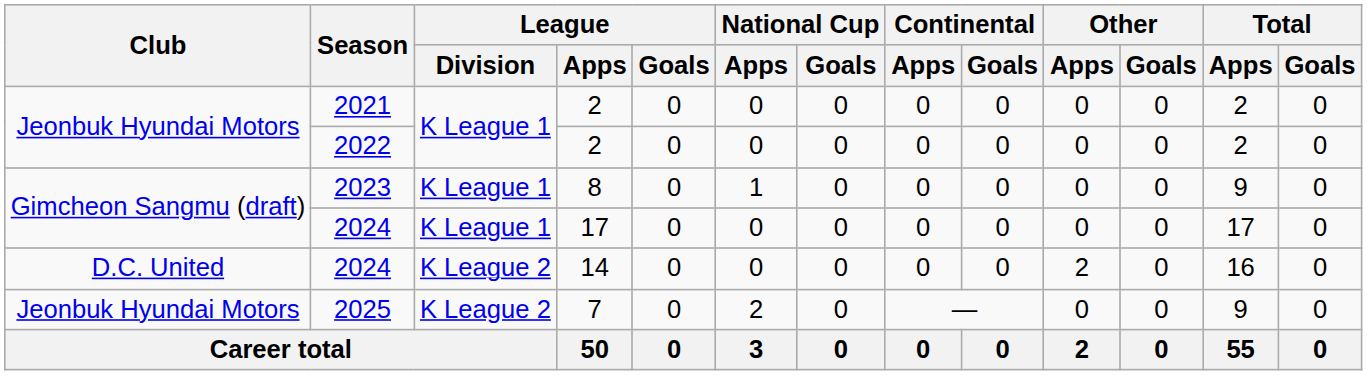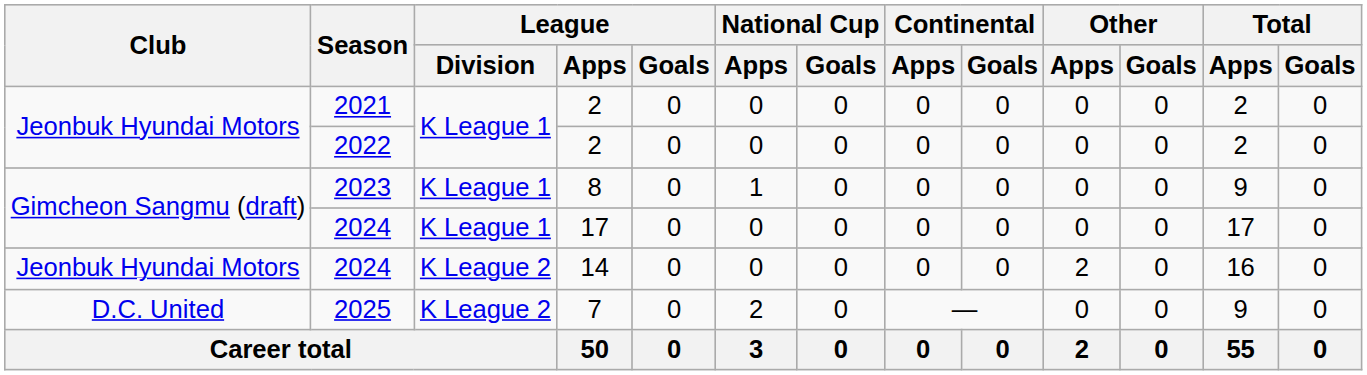 <table class="wikitable" style="text-align: center">
 <tr>
 <th rowspan="2">Club</th>
 <th rowspan="2">Season</th>
 <th colspan="3">League</th>
 <th colspan="2">National Cup</th>
 <th colspan="2">Continental</th>
 <th colspan="2">Other</th>
 <th colspan="2">Total</th>
 </tr>
 <tr>
 <th>Division</th>
 <th>Apps</th>
 <th>Goals</th>
 <th>Apps</th>
 <th>Goals</th>
 <th>Apps</th>
 <th>Goals</th>
 <th>Apps</th>
 <th>Goals</th>
 <th>Apps</th>
 <th>Goals</th>
 </tr>
 <tr>
 <td rowspan=2><a href='#'>Jeonbuk Hyundai Motors</a></td>
 <td><a href='#'>2021</a></td>
 <td rowspan=2><a href='#'>K League 1</a></td>
 <td>2</td>
 <td>0</td>
 <td>0</td>
 <td>0</td>
 <td>0</td>
 <td>0</td>
 <td>0</td>
 <td>0</td>
 <td>2</td>
 <td>0</td>
 </tr>
 <tr>
 <td><a href='#'>2022</a></td>
 <td>2</td>
 <td>0</td>
 <td>0</td>
 <td>0</td>
 <td>0</td>
 <td>0</td>
 <td>0</td>
 <td>0</td>
 <td>2</td>
 <td>0</td>
 </tr>
 <tr>
 <td rowspan=2><a href='#'>Gimcheon Sangmu</a> (<a href='#'>draft</a>)</td>
 <td><a href='#'>2023</a></td>
 <td rowspan=1><a href='#'>K League 1</a></td>
 <td>8</td>
 <td>0</td>
 <td>1</td>
 <td>0</td>
 <td>0</td>
 <td>0</td>
 <td>0</td>
 <td>0</td>
 <td>9</td>
 <td>0</td>
 </tr>
 <tr>
 <td><a href='#'>2024</a></td>
 <td rowspan=1><a href='#'>K League 1</a></td>
 <td>17</td>
 <td>0</td>
 <td>0</td>
 <td>0</td>
 <td>0</td>
 <td>0</td>
 <td>0</td>
 <td>0</td>
 <td>17</td>
 <td>0</td>
 </tr>
 <tr>
-<td rowspan=1><a href='#'>D.C. United</a></td>
+<td rowspan=1><a href='#'>Jeonbuk Hyundai Motors</a></td>
 <td><a href='#'>2024</a></td>
 <td rowspan=1><a href='#'>K League 2</a></td>
 <td>14</td>
 <td>0</td>
 <td>0</td>
 <td>0</td>
 <td>0</td>
 <td>0</td>
 <td>2</td>
 <td>0</td>
 <td>16</td>
 <td>0</td>
 </tr>
 <tr>
-<td rowspan=1><a href='#'>Jeonbuk Hyundai Motors</a></td>
+<td rowspan=1><a href='#'>D.C. United</a></td>
 <td><a href='#'>2025</a></td>
 <td rowspan=1><a href='#'>K League 2</a></td>
 <td>7</td>
 <td>0</td>
 <td>2</td>
 <td>0</td>
 <td colspan="2">—</td>
 <td>0</td>
 <td>0</td>
 <td>9</td>
 <td>0</td>
 </tr>
 <tr>
 <th colspan=3>Career total</th>
 <th>50</th>
 <th>0</th>
 <th>3</th>
 <th>0</th>
 <th>0</th>
 <th>0</th>
 <th>2</th>
 <th>0</th>
 <th>55</th>
 <th>0</th>
 </tr>
 </table>
